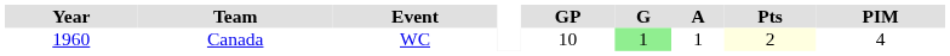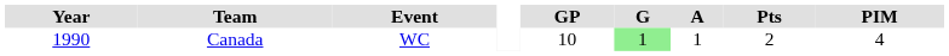 <table border="0" cellpadding="1" cellspacing="0" style="text-align:center; width:50em">
 <tr ALIGN="center" bgcolor="#e0e0e0">
 <th>Year</th>
 <th>Team</th>
 <th>Event</th>
 <th rowspan="99" bgcolor="#ffffff"> </th>
 <th>GP</th>
 <th>G</th>
 <th>A</th>
 <th>Pts</th>
 <th>PIM</th>
 </tr>
 <tr>
-<td><a href='#'>1960</a></td>
+<td><a href='#'>1990</a></td>
 <td><a href='#'>Canada</a></td>
 <td><a href='#'>WC</a></td>
 <td>10</td>
 <td style="background: lightgreen;">1</td>
 <td>1</td>
-<td style="background: lightyellow;">2</td>
+<td>2</td>
 <td>4</td>
 </tr>
 </table>
